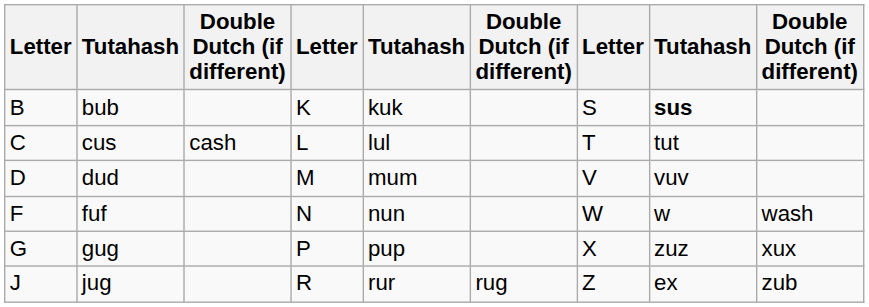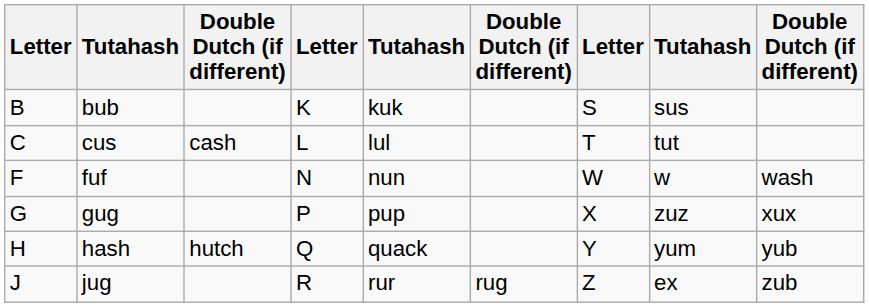 <table class="wikitable">
 <tr>
 <th>Letter</th>
 <th>Tutahash</th>
 <th>Double Dutch (if different)</th>
 <th>Letter</th>
 <th>Tutahash</th>
 <th>Double Dutch (if different)</th>
 <th>Letter</th>
 <th>Tutahash</th>
 <th>Double Dutch (if different)</th>
 </tr>
 <tr>
 <td>B</td>
 <td>bub</td>
 <td></td>
 <td>K</td>
 <td>kuk</td>
 <td></td>
 <td>S</td>
-<td><strong>sus</strong></td>
+<td>sus</td>
 <td></td>
 </tr>
 <tr>
 <td>C</td>
 <td>cus</td>
 <td>cash</td>
 <td>L</td>
 <td>lul</td>
 <td></td>
 <td>T</td>
 <td>tut</td>
-<td></td>
-</tr>
-<tr>
-<td>D</td>
-<td>dud</td>
-<td></td>
-<td>M</td>
-<td>mum</td>
-<td></td>
-<td>V</td>
-<td>vuv</td>
 <td></td>
 </tr>
 <tr>
 <td>F</td>
 <td>fuf</td>
 <td></td>
 <td>N</td>
 <td>nun</td>
 <td></td>
 <td>W</td>
 <td>w</td>
 <td>wash</td>
 </tr>
 <tr>
 <td>G</td>
 <td>gug</td>
 <td></td>
 <td>P</td>
 <td>pup</td>
 <td></td>
 <td>X</td>
 <td>zuz</td>
 <td>xux</td>
 </tr>
 <tr>
+<td>H</td>
+<td>hash</td>
+<td>hutch</td>
+<td>Q</td>
+<td>quack</td>
+<td></td>
+<td>Y</td>
+<td>yum</td>
+<td>yub</td>
+</tr>
+<tr>
 <td>J</td>
 <td>jug</td>
 <td></td>
 <td>R</td>
 <td>rur</td>
 <td>rug</td>
 <td>Z</td>
 <td>ex</td>
 <td>zub</td>
 </tr>
 </table>
